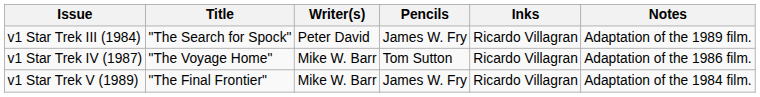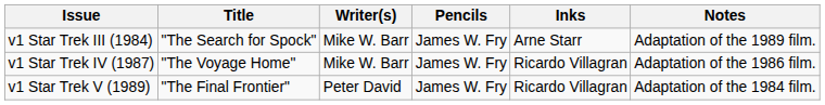 <table class="wikitable">
 <tr>
 <th>Issue</th>
 <th>Title</th>
 <th>Writer(s)</th>
 <th>Pencils</th>
 <th>Inks</th>
 <th>Notes</th>
 </tr>
 <tr>
 <td>v1 Star Trek III (1984)</td>
 <td>"The Search for Spock"</td>
-<td>Peter David</td>
+<td>Mike W. Barr</td>
 <td>James W. Fry</td>
-<td>Ricardo Villagran</td>
+<td>Arne Starr</td>
 <td>Adaptation of the 1989 film.</td>
 </tr>
 <tr>
 <td>v1 Star Trek IV (1987)</td>
 <td>"The Voyage Home"</td>
 <td>Mike W. Barr</td>
-<td>Tom Sutton</td>
+<td>James W. Fry</td>
 <td>Ricardo Villagran</td>
 <td>Adaptation of the 1986 film.</td>
 </tr>
 <tr>
 <td>v1 Star Trek V (1989)</td>
 <td>"The Final Frontier"</td>
-<td>Mike W. Barr</td>
+<td>Peter David</td>
 <td>James W. Fry</td>
 <td>Ricardo Villagran</td>
 <td>Adaptation of the 1984 film.</td>
 </tr>
 </table>
